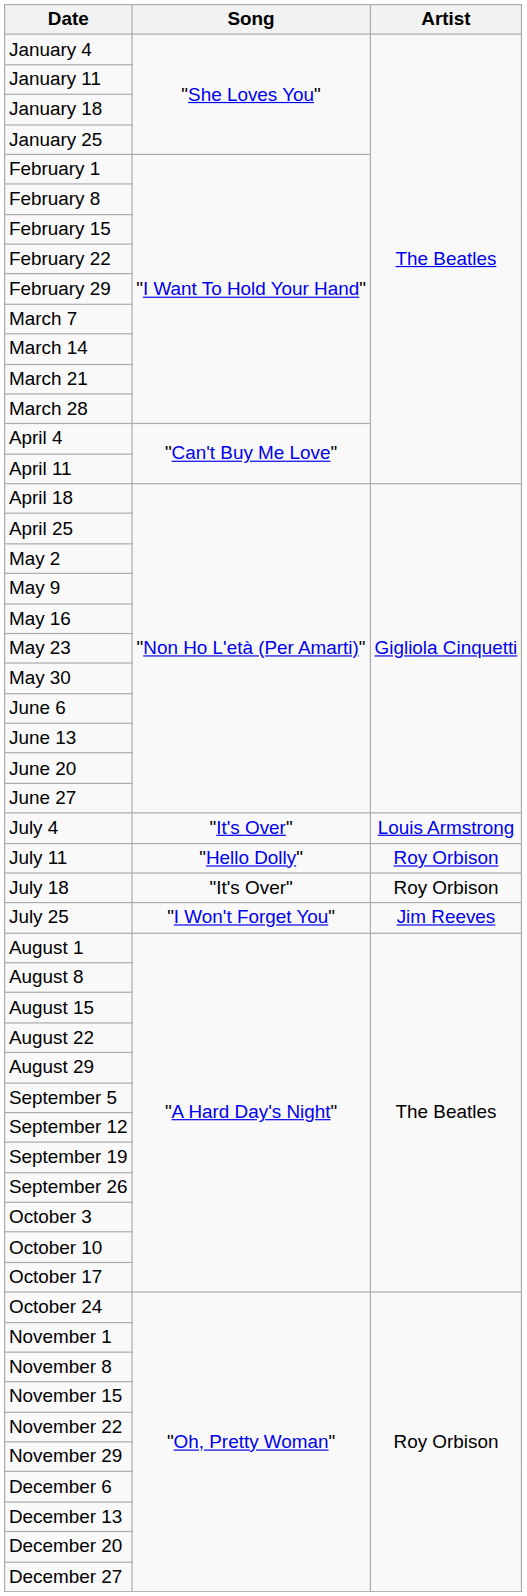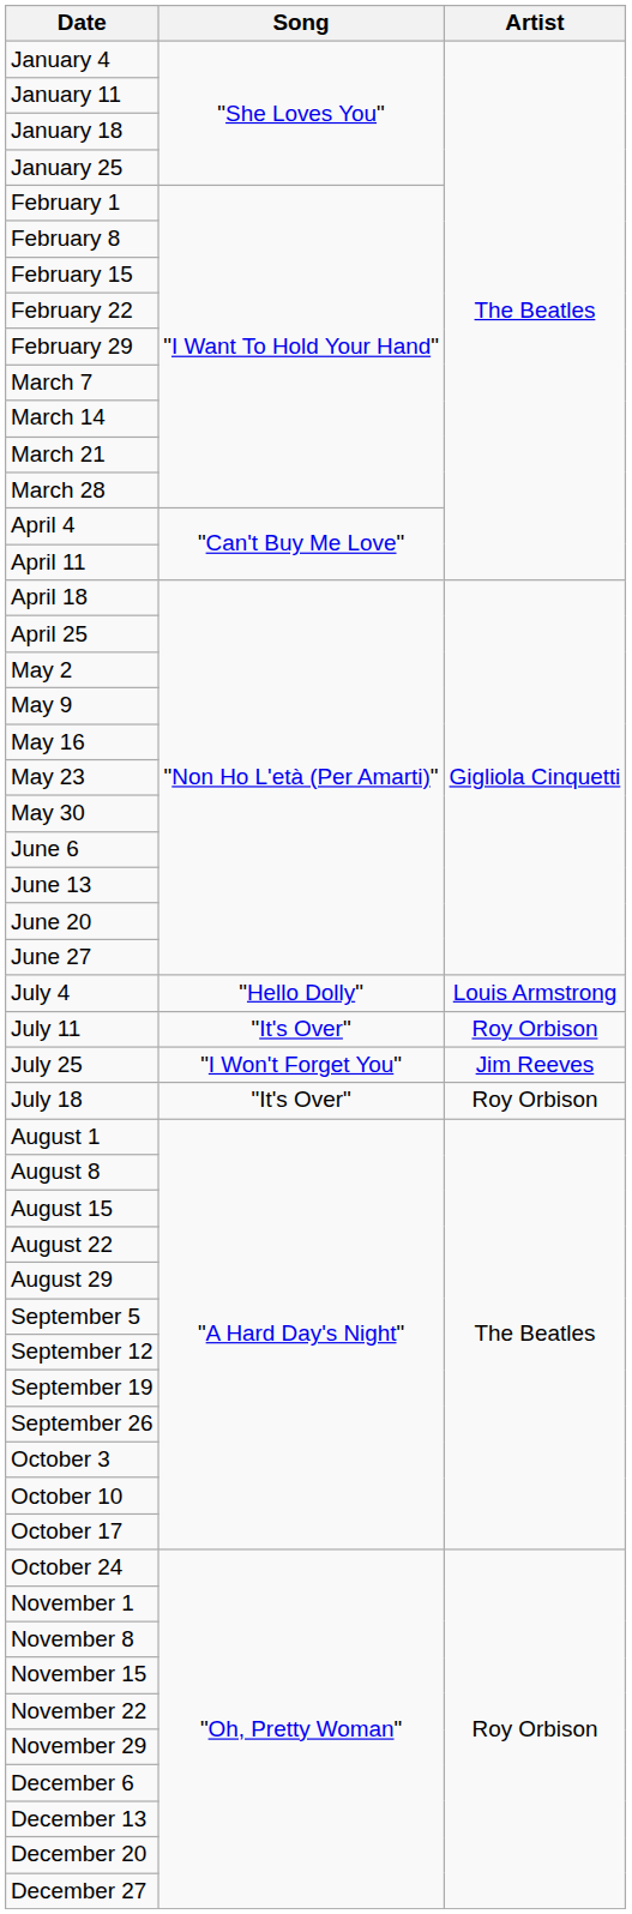 <table class="wikitable">
 <tr>
 <th>Date</th>
 <th>Song</th>
 <th>Artist</th>
 </tr>
 <tr>
 <td>January 4</td>
 <td rowspan="4" align="center">"<a href='#'>She Loves You</a>"</td>
 <td rowspan="15" align="center"><a href='#'>The Beatles</a></td>
 </tr>
 <tr>
 <td>January 11</td>
 </tr>
 <tr>
 <td>January 18</td>
 </tr>
 <tr>
 <td>January 25</td>
 </tr>
 <tr>
 <td>February 1</td>
 <td rowspan="9" align="center">"<a href='#'>I Want To Hold Your Hand</a>"</td>
 </tr>
 <tr>
 <td>February 8</td>
 </tr>
 <tr>
 <td>February 15</td>
 </tr>
 <tr>
 <td>February 22</td>
 </tr>
 <tr>
 <td>February 29</td>
 </tr>
 <tr>
 <td>March 7</td>
 </tr>
 <tr>
 <td>March 14</td>
 </tr>
 <tr>
 <td>March 21</td>
 </tr>
 <tr>
 <td>March 28</td>
 </tr>
 <tr>
 <td>April 4</td>
 <td rowspan="2" align="center">"<a href='#'>Can't Buy Me Love</a>"</td>
 </tr>
 <tr>
 <td>April 11</td>
 </tr>
 <tr>
 <td>April 18</td>
 <td rowspan="11" align="center">"<a href='#'>Non Ho L'età (Per Amarti)</a>"</td>
 <td rowspan="11" align="center"><a href='#'>Gigliola Cinquetti</a></td>
 </tr>
 <tr>
 <td>April 25</td>
 </tr>
 <tr>
 <td>May 2</td>
 </tr>
 <tr>
 <td>May 9</td>
 </tr>
 <tr>
 <td>May 16</td>
 </tr>
 <tr>
 <td>May 23</td>
 </tr>
 <tr>
 <td>May 30</td>
 </tr>
 <tr>
 <td>June 6</td>
 </tr>
 <tr>
 <td>June 13</td>
 </tr>
 <tr>
 <td>June 20</td>
 </tr>
 <tr>
 <td>June 27</td>
 </tr>
 <tr>
 <td>July 4</td>
-<td rowspan="1" align="center">"<a href='#'>It's Over</a>"</td>
+<td rowspan="1" align="center">"<a href='#'>Hello Dolly</a>"</td>
 <td rowspan="1" align="center"><a href='#'>Louis Armstrong</a></td>
 </tr>
 <tr>
 <td>July 11</td>
-<td rowspan="1" align="center">"<a href='#'>Hello Dolly</a>"</td>
+<td rowspan="1" align="center">"<a href='#'>It's Over</a>"</td>
 <td rowspan="1" align="center"><a href='#'>Roy Orbison</a></td>
+</tr>
+<tr>
+<td>July 25</td>
+<td rowspan="1" align="center">"<a href='#'>I Won't Forget You</a>"</td>
+<td rowspan="1" align="center"><a href='#'>Jim Reeves</a></td>
 </tr>
 <tr>
 <td>July 18</td>
 <td rowspan="1" align="center">"It's Over"</td>
 <td rowspan="1" align="center">Roy Orbison</td>
-</tr>
-<tr>
-<td>July 25</td>
-<td rowspan="1" align="center">"<a href='#'>I Won't Forget You</a>"</td>
-<td rowspan="1" align="center"><a href='#'>Jim Reeves</a></td>
 </tr>
 <tr>
 <td>August 1</td>
 <td rowspan="12" align="center">"<a href='#'>A Hard Day's Night</a>"</td>
 <td rowspan="12" align="center">The Beatles</td>
 </tr>
 <tr>
 <td>August 8</td>
 </tr>
 <tr>
 <td>August 15</td>
 </tr>
 <tr>
 <td>August 22</td>
 </tr>
 <tr>
 <td>August 29</td>
 </tr>
 <tr>
 <td>September 5</td>
 </tr>
 <tr>
 <td>September 12</td>
 </tr>
 <tr>
 <td>September 19</td>
 </tr>
 <tr>
 <td>September 26</td>
 </tr>
 <tr>
 <td>October 3</td>
 </tr>
 <tr>
 <td>October 10</td>
 </tr>
 <tr>
 <td>October 17</td>
 </tr>
 <tr>
 <td>October 24</td>
 <td rowspan="10" align="center">"<a href='#'>Oh, Pretty Woman</a>"</td>
 <td rowspan="10" align="center">Roy Orbison</td>
 </tr>
 <tr>
 <td>November 1</td>
 </tr>
 <tr>
 <td>November 8</td>
 </tr>
 <tr>
 <td>November 15</td>
 </tr>
 <tr>
 <td>November 22</td>
 </tr>
 <tr>
 <td>November 29</td>
 </tr>
 <tr>
 <td>December 6</td>
 </tr>
 <tr>
 <td>December 13</td>
 </tr>
 <tr>
 <td>December 20</td>
 </tr>
 <tr>
 <td>December 27</td>
 </tr>
 </table>
